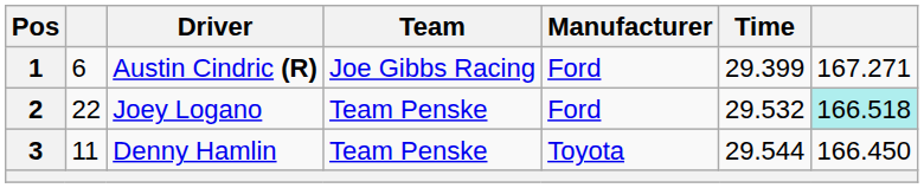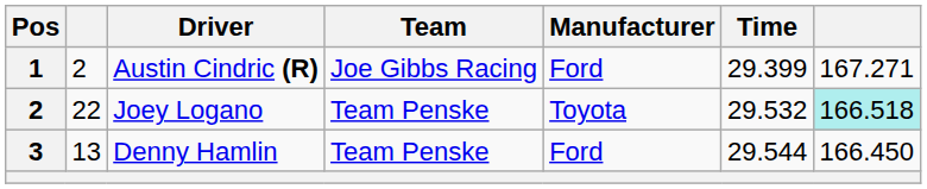 <table class="wikitable" style="font-size:95%">
 <tr>
 <th>Pos</th>
 <th></th>
 <th>Driver</th>
 <th>Team</th>
 <th>Manufacturer</th>
 <th>Time</th>
 <th></th>
 </tr>
 <tr>
 <th>1</th>
-<td>6</td>
+<td>2</td>
 <td><a href='#'>Austin Cindric</a> <strong>(R)</strong></td>
 <td><a href='#'>Joe Gibbs Racing</a></td>
 <td><a href='#'>Ford</a></td>
 <td>29.399</td>
 <td>167.271</td>
 </tr>
 <tr>
 <th>2</th>
 <td>22</td>
 <td><a href='#'>Joey Logano</a></td>
 <td><a href='#'>Team Penske</a></td>
-<td><a href='#'>Ford</a></td>
+<td><a href='#'>Toyota</a></td>
 <td>29.532</td>
 <td style="background: paleturquoise;">166.518</td>
 </tr>
 <tr>
 <th>3</th>
-<td>11</td>
+<td>13</td>
 <td><a href='#'>Denny Hamlin</a></td>
 <td><a href='#'>Team Penske</a></td>
-<td><a href='#'>Toyota</a></td>
+<td><a href='#'>Ford</a></td>
 <td>29.544</td>
 <td>166.450</td>
 </tr>
 <tr>
 <th colspan="7"></th>
 </tr>
 </table>
